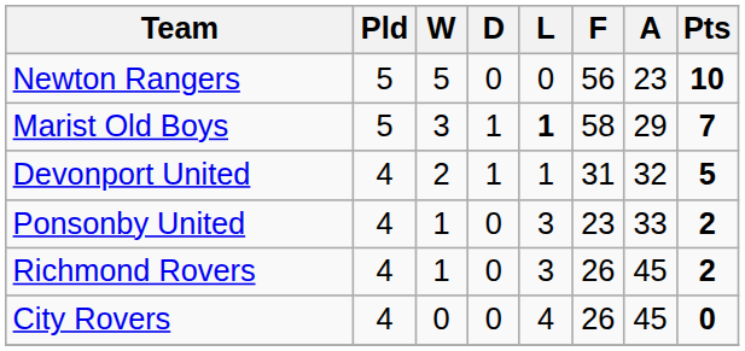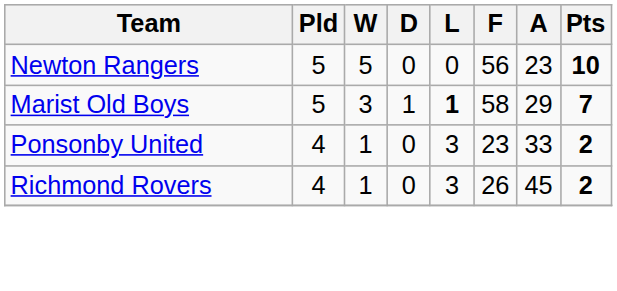 <table class="wikitable" style="text-align:center;">
 <tr>
 <th width=175>Team</th>
 <th width=20 abbr="Played">Pld</th>
 <th width=20 abbr="Won">W</th>
 <th width=20 abbr="Drawn">D</th>
 <th width=20 abbr="Lost">L</th>
 <th width=20 abbr="For">F</th>
 <th width=20 abbr="Against">A</th>
 <th width=20 abbr="Points">Pts</th>
 </tr>
 <tr>
 <td style="text-align:left;"><a href='#'>Newton Rangers</a></td>
 <td>5</td>
 <td>5</td>
 <td>0</td>
 <td>0</td>
 <td>56</td>
 <td>23</td>
 <td><strong>10</strong></td>
 </tr>
 <tr>
 <td style="text-align:left;"><a href='#'>Marist Old Boys</a></td>
 <td>5</td>
 <td>3</td>
 <td>1</td>
 <td><strong>1</strong></td>
 <td>58</td>
 <td>29</td>
 <td><strong>7</strong></td>
 </tr>
 <tr>
-<td style="text-align:left;"><a href='#'>Devonport United</a></td>
-<td>4</td>
-<td>2</td>
-<td>1</td>
-<td>1</td>
-<td>31</td>
-<td>32</td>
-<td><strong>5</strong></td>
-</tr>
-<tr>
 <td style="text-align:left;"><a href='#'>Ponsonby United</a></td>
 <td>4</td>
 <td>1</td>
 <td>0</td>
 <td>3</td>
 <td>23</td>
 <td>33</td>
 <td><strong>2</strong></td>
 </tr>
 <tr>
 <td style="text-align:left;"><a href='#'>Richmond Rovers</a></td>
 <td>4</td>
 <td>1</td>
 <td>0</td>
 <td>3</td>
 <td>26</td>
 <td>45</td>
 <td><strong>2</strong></td>
 </tr>
 <tr>
-<td style="text-align:left;"><a href='#'>City Rovers</a></td>
-<td>4</td>
-<td>0</td>
-<td>0</td>
-<td>4</td>
-<td>26</td>
-<td>45</td>
-<td><strong>0</strong></td>
-</tr>
-<tr>
 </tr>
 </table>
